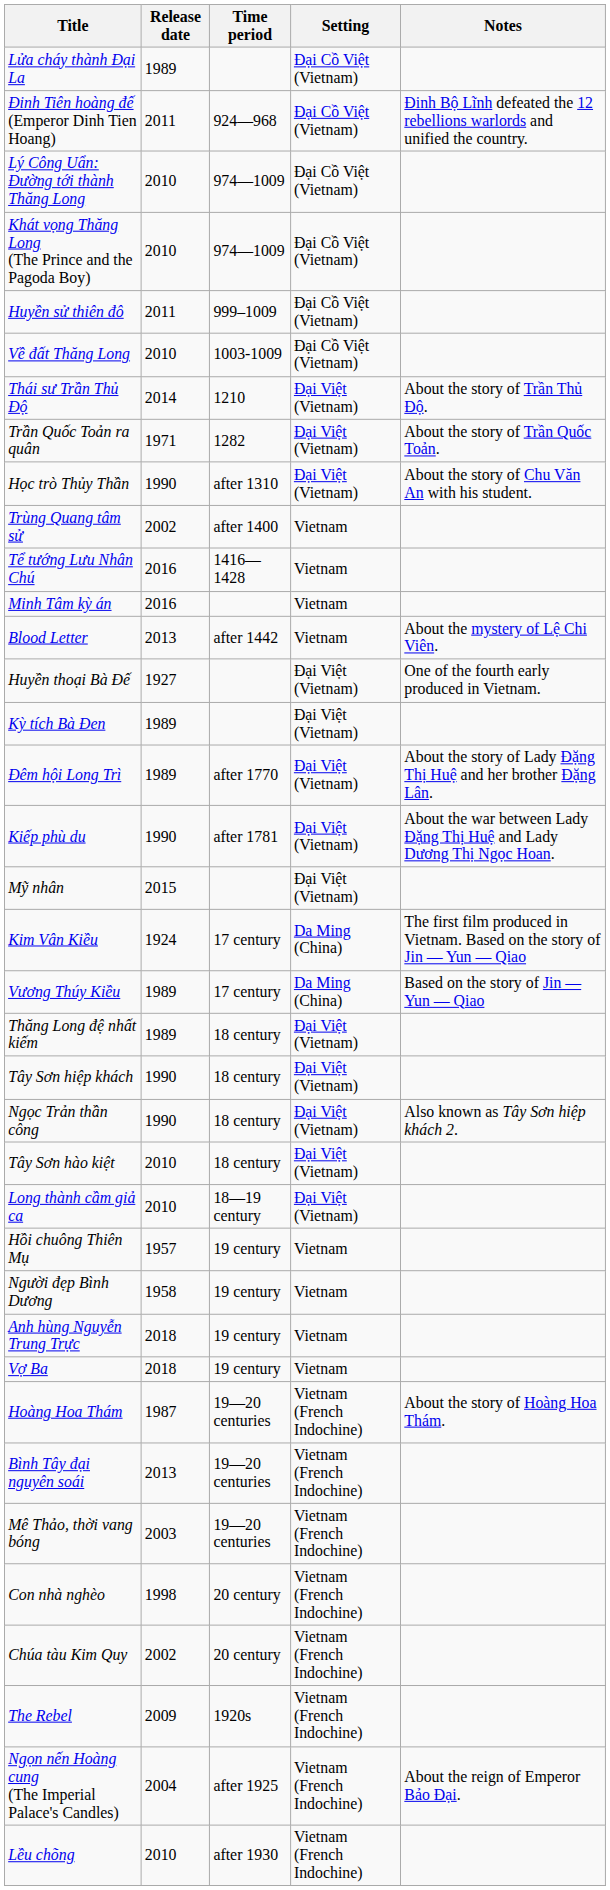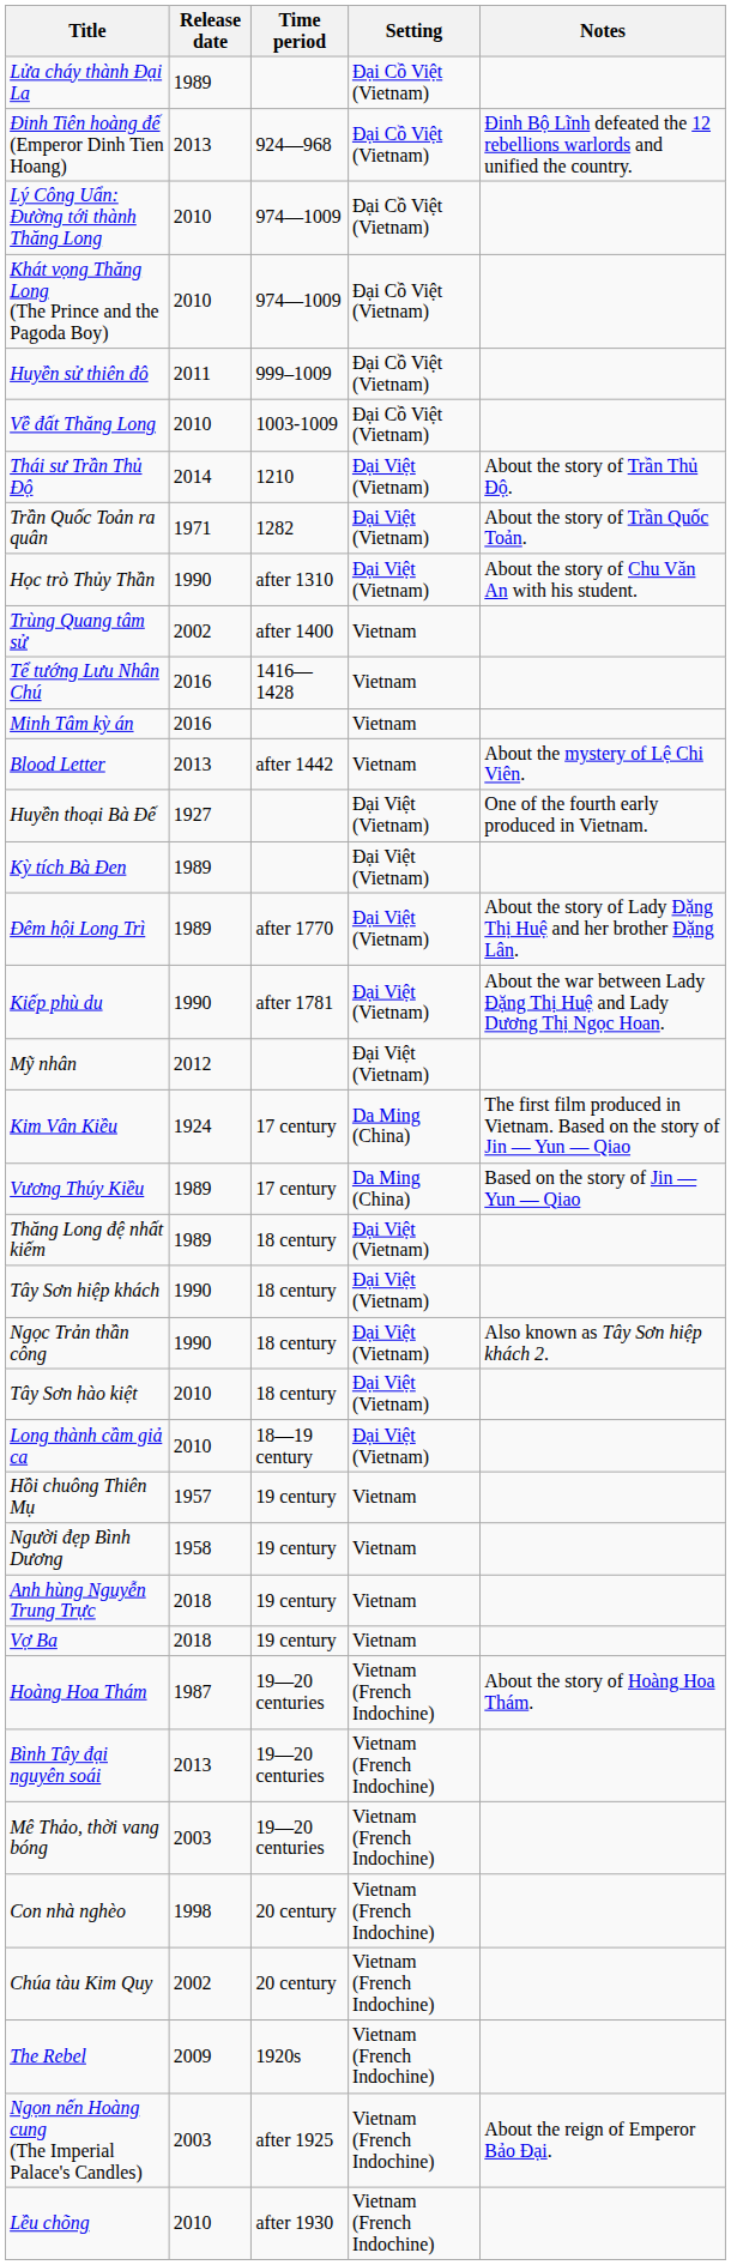 <table class="wikitable sortable" border="1">
 <tr>
 <th scope="col">Title</th>
 <th scope="col">Release date</th>
 <th scope="col">Time period</th>
 <th scope="col">Setting</th>
 <th scope="col" class="unsortable">Notes</th>
 </tr>
 <tr>
 <td><em><a href='#'>Lửa cháy thành Đại La</a></em></td>
 <td>1989</td>
 <td></td>
 <td><a href='#'>Đại Cồ Việt</a> (Vietnam)</td>
 <td></td>
 </tr>
 <tr>
 <td><em><a href='#'>Đinh Tiên hoàng đế</a></em><br>(Emperor Dinh Tien Hoang)</td>
-<td>2011</td>
+<td>2013</td>
 <td>924—968</td>
 <td><a href='#'>Đại Cồ Việt</a> (Vietnam)</td>
 <td><a href='#'>Đinh Bộ Lĩnh</a> defeated the <a href='#'>12 rebellions warlords</a> and unified the country.</td>
 </tr>
 <tr>
 <td><em><a href='#'>Lý Công Uẩn: Đường tới thành Thăng Long</a></em></td>
 <td>2010</td>
 <td>974—1009</td>
 <td>Đại Cồ Việt (Vietnam)</td>
 <td></td>
 </tr>
 <tr>
 <td><em><a href='#'>Khát vọng Thăng Long</a></em><br>(The Prince and the Pagoda Boy)</td>
 <td>2010</td>
 <td>974—1009</td>
 <td>Đại Cồ Việt (Vietnam)</td>
 <td></td>
 </tr>
 <tr>
 <td><em><a href='#'>Huyền sử thiên đô</a></em></td>
 <td>2011</td>
 <td>999–1009</td>
 <td>Đại Cồ Việt (Vietnam)</td>
 <td></td>
 </tr>
 <tr>
 <td><em><a href='#'>Về đất Thăng Long</a></em></td>
 <td>2010</td>
 <td>1003-1009</td>
 <td>Đại Cồ Việt (Vietnam)</td>
 <td></td>
 </tr>
 <tr>
 <td><em><a href='#'>Thái sư Trần Thủ Độ</a></em></td>
 <td>2014</td>
 <td>1210</td>
 <td><a href='#'>Đại Việt</a> (Vietnam)</td>
 <td>About the story of <a href='#'>Trần Thủ Độ</a>.</td>
 </tr>
 <tr>
 <td><em>Trần Quốc Toản ra quân</em></td>
 <td>1971</td>
 <td>1282</td>
 <td><a href='#'>Đại Việt</a> (Vietnam)</td>
 <td>About the story of <a href='#'>Trần Quốc Toản</a>.</td>
 </tr>
 <tr>
 <td><em>Học trò Thủy Thần</em></td>
 <td>1990</td>
 <td>after 1310</td>
 <td><a href='#'>Đại Việt</a> (Vietnam)</td>
 <td>About the story of <a href='#'>Chu Văn An</a> with his student.</td>
 </tr>
 <tr>
 <td><em><a href='#'>Trùng Quang tâm sử</a></em></td>
 <td>2002</td>
 <td>after 1400</td>
 <td>Vietnam</td>
 <td></td>
 </tr>
 <tr>
 <td><em><a href='#'>Tể tướng Lưu Nhân Chú</a></em></td>
 <td>2016</td>
 <td>1416—1428</td>
 <td>Vietnam</td>
 <td></td>
 </tr>
 <tr>
 <td><em><a href='#'>Minh Tâm kỳ án</a></em></td>
 <td>2016</td>
 <td></td>
 <td>Vietnam</td>
 <td></td>
 </tr>
 <tr>
 <td><em><a href='#'>Blood Letter</a></em></td>
 <td>2013</td>
 <td>after 1442</td>
 <td>Vietnam</td>
 <td>About the <a href='#'>mystery of Lệ Chi Viên</a>.</td>
 </tr>
 <tr>
 <td><em>Huyền thoại Bà Đế</em></td>
 <td>1927</td>
 <td></td>
 <td>Đại Việt (Vietnam)</td>
 <td>One of the fourth early produced in Vietnam.</td>
 </tr>
 <tr>
 <td><em><a href='#'>Kỳ tích Bà Đen</a></em></td>
 <td>1989</td>
 <td></td>
 <td>Đại Việt (Vietnam)</td>
 <td></td>
 </tr>
 <tr>
 <td><em><a href='#'>Đêm hội Long Trì</a></em></td>
 <td>1989</td>
 <td>after 1770</td>
 <td><a href='#'>Đại Việt</a> (Vietnam)</td>
 <td>About the story of Lady <a href='#'>Đặng Thị Huệ</a> and her brother <a href='#'>Đặng Lân</a>.</td>
 </tr>
 <tr>
 <td><em><a href='#'>Kiếp phù du</a></em></td>
 <td>1990</td>
 <td>after 1781</td>
 <td><a href='#'>Đại Việt</a> (Vietnam)</td>
 <td>About the war between Lady <a href='#'>Đặng Thị Huệ</a> and Lady <a href='#'>Dương Thị Ngọc Hoan</a>.</td>
 </tr>
 <tr>
 <td><em>Mỹ nhân</em></td>
-<td>2015</td>
+<td>2012</td>
 <td></td>
 <td>Đại Việt (Vietnam)</td>
 <td></td>
 </tr>
 <tr>
 <td><em><a href='#'>Kim Vân Kiều</a></em></td>
 <td>1924</td>
 <td>17 century</td>
 <td><a href='#'>Da Ming</a> (China)</td>
 <td>The first film produced in Vietnam. Based on the story of <a href='#'>Jin — Yun — Qiao</a></td>
 </tr>
 <tr>
 <td><em><a href='#'>Vương Thúy Kiều</a></em></td>
 <td>1989</td>
 <td>17 century</td>
 <td><a href='#'>Da Ming</a> (China)</td>
 <td>Based on the story of <a href='#'>Jin — Yun — Qiao</a></td>
 </tr>
 <tr>
 <td><em>Thăng Long đệ nhất kiếm</em></td>
 <td>1989</td>
 <td>18 century</td>
 <td><a href='#'>Đại Việt</a> (Vietnam)</td>
 <td></td>
 </tr>
 <tr>
 <td><em>Tây Sơn hiệp khách</em></td>
 <td>1990</td>
 <td>18 century</td>
 <td><a href='#'>Đại Việt</a> (Vietnam)</td>
 <td></td>
 </tr>
 <tr>
 <td><em>Ngọc Trản thần công</em></td>
 <td>1990</td>
 <td>18 century</td>
 <td><a href='#'>Đại Việt</a> (Vietnam)</td>
 <td>Also known as <em>Tây Sơn hiệp khách 2</em>.</td>
 </tr>
 <tr>
 <td><em>Tây Sơn hào kiệt</em></td>
 <td>2010</td>
 <td>18 century</td>
 <td><a href='#'>Đại Việt</a> (Vietnam)</td>
 <td></td>
 </tr>
 <tr>
 <td><em><a href='#'>Long thành cầm giả ca</a></em></td>
 <td>2010</td>
 <td>18—19 century</td>
 <td><a href='#'>Đại Việt</a> (Vietnam)</td>
 <td></td>
 </tr>
 <tr>
 <td><em>Hồi chuông Thiên Mụ</em></td>
 <td>1957</td>
 <td>19 century</td>
 <td>Vietnam</td>
 <td></td>
 </tr>
 <tr>
 <td><em>Người đẹp Bình Dương</em></td>
 <td>1958</td>
 <td>19 century</td>
 <td>Vietnam</td>
 <td></td>
 </tr>
 <tr>
 <td><em><a href='#'>Anh hùng Nguyễn Trung Trực</a></em></td>
 <td>2018</td>
 <td>19 century</td>
 <td>Vietnam</td>
 <td></td>
 </tr>
 <tr>
 <td><em><a href='#'>Vợ Ba</a></em></td>
 <td>2018</td>
 <td>19 century</td>
 <td>Vietnam</td>
 <td></td>
 </tr>
 <tr>
 <td><em><a href='#'>Hoàng Hoa Thám</a></em></td>
 <td>1987</td>
 <td>19—20 centuries</td>
 <td>Vietnam (French Indochine)</td>
 <td>About the story of <a href='#'>Hoàng Hoa Thám</a>.</td>
 </tr>
 <tr>
 <td><em><a href='#'>Bình Tây đại nguyên soái</a></em></td>
 <td>2013</td>
 <td>19—20 centuries</td>
 <td>Vietnam (French Indochine)</td>
 <td></td>
 </tr>
 <tr>
 <td><em>Mê Thảo, thời vang bóng</em></td>
 <td>2003</td>
 <td>19—20 centuries</td>
 <td>Vietnam (French Indochine)</td>
 <td></td>
 </tr>
 <tr>
 <td><em>Con nhà nghèo</em></td>
 <td>1998</td>
 <td>20 century</td>
 <td>Vietnam (French Indochine)</td>
 <td></td>
 </tr>
 <tr>
 <td><em>Chúa tàu Kim Quy</em></td>
 <td>2002</td>
 <td>20 century</td>
 <td>Vietnam (French Indochine)</td>
 <td></td>
 </tr>
 <tr>
 <td><em><a href='#'>The Rebel</a></em></td>
 <td>2009</td>
 <td>1920s</td>
 <td>Vietnam (French Indochine)</td>
 <td></td>
 </tr>
 <tr>
 <td><em><a href='#'>Ngọn nến Hoàng cung</a></em><br>(The Imperial Palace's Candles)</td>
-<td>2004</td>
+<td>2003</td>
 <td>after 1925</td>
 <td>Vietnam (French Indochine)</td>
 <td>About the reign of Emperor <a href='#'>Bảo Đại</a>.</td>
 </tr>
 <tr>
 <td><em><a href='#'>Lều chõng</a></em></td>
 <td>2010</td>
 <td>after 1930</td>
 <td>Vietnam (French Indochine)</td>
 <td></td>
 </tr>
 <tr>
 </tr>
 </table>
